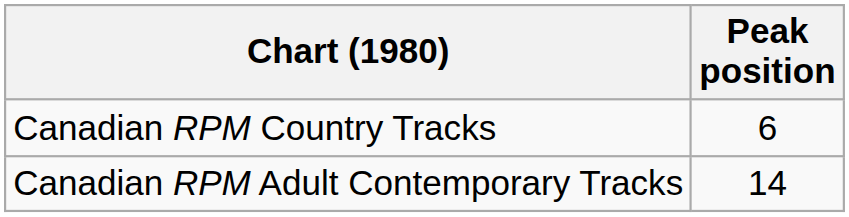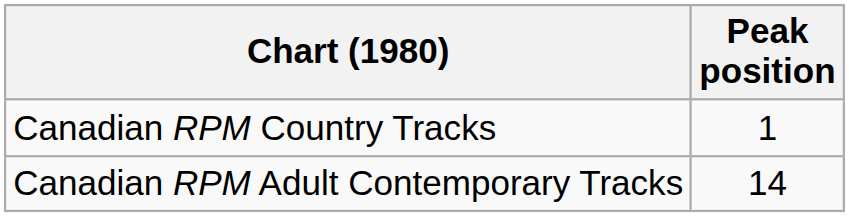 <table class="wikitable">
 <tr>
 <th align="left">Chart (1980)</th>
 <th align="center">Peak<br>position</th>
 </tr>
 <tr>
 <td align="left">Canadian <em>RPM</em> Country Tracks</td>
-<td align="center">6</td>
+<td align="center">1</td>
 </tr>
 <tr>
 <td align="left">Canadian <em>RPM</em> Adult Contemporary Tracks</td>
 <td align="center">14</td>
 </tr>
 </table>
